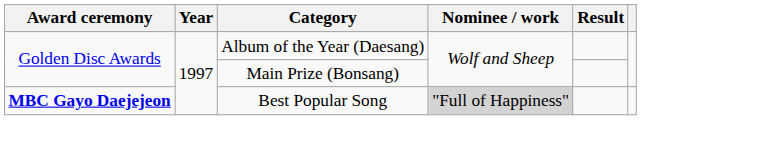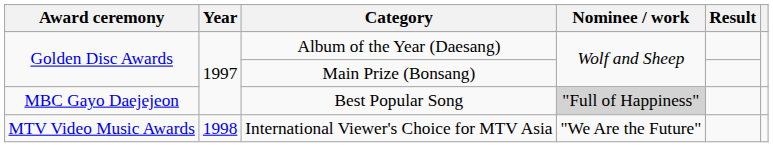 <table class="wikitable sortable plainrowheaders" style="text-align:center">
 <tr>
 <th scope="col">Award ceremony</th>
 <th scope="col">Year</th>
 <th scope="col">Category</th>
 <th scope="col">Nominee / work</th>
 <th scope="col">Result</th>
 <th scope="col" class="unsortable"></th>
 </tr>
 <tr>
 <td rowspan="2" scope="row"><a href='#'>Golden Disc Awards</a></td>
 <td rowspan="3">1997</td>
 <td>Album of the Year (Daesang)</td>
 <td rowspan="2"><em>Wolf and Sheep</em></td>
 <td></td>
 <td rowspan="2"></td>
 </tr>
 <tr>
 <td>Main Prize (Bonsang)</td>
 <td></td>
 </tr>
 <tr>
-<td scope="row"><strong><a href='#'>MBC Gayo Daejejeon</a></strong></td>
+<td scope="row"><a href='#'>MBC Gayo Daejejeon</a></td>
 <td>Best Popular Song</td>
 <td style="background: lightgrey;">"Full of Happiness"</td>
 <td></td>
 <td></td>
 </tr>
+<tr>
+<td scope="row"><a href='#'>MTV Video Music Awards</a></td>
+<td><a href='#'>1998</a></td>
+<td>International Viewer's Choice for MTV Asia</td>
+<td>"We Are the Future"</td>
+<td></td>
+<td></td>
+</tr>
 </table>
